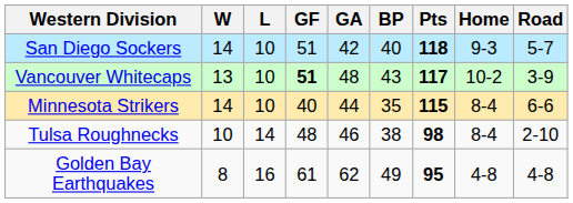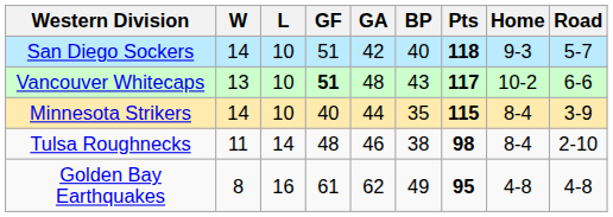 <table class="wikitable" width="470" style="font-size:95%; text-align:center">
 <tr>
 <th width="35%">Western Division</th>
 <th width="7.5%">W</th>
 <th width="7.5%">L</th>
 <th width="7.5%">GF</th>
 <th width="7.5%">GA</th>
 <th width="7.5%">BP</th>
 <th width="7.5%">Pts</th>
 <th width="7.5%">Home</th>
 <th width="7.5%">Road</th>
 </tr>
 <tr bgcolor=#BBEBFF>
 <td><a href='#'>San Diego Sockers</a></td>
 <td>14</td>
 <td>10</td>
 <td>51</td>
 <td>42</td>
 <td>40</td>
 <td><strong>118</strong></td>
 <td>9-3</td>
 <td>5-7</td>
 </tr>
 <tr bgcolor=#ccffcc>
 <td><a href='#'>Vancouver Whitecaps</a></td>
 <td>13</td>
 <td>10</td>
 <td><strong>51</strong></td>
 <td>48</td>
 <td>43</td>
 <td><strong>117</strong></td>
 <td>10-2</td>
-<td>3-9</td>
+<td>6-6</td>
 </tr>
 <tr bgcolor=#ffebad>
 <td><a href='#'>Minnesota Strikers</a></td>
 <td>14</td>
 <td>10</td>
 <td>40</td>
 <td>44</td>
 <td>35</td>
 <td><strong>115</strong></td>
 <td>8-4</td>
-<td>6-6</td>
+<td>3-9</td>
 </tr>
 <tr>
 <td><a href='#'>Tulsa Roughnecks</a></td>
-<td>10</td>
+<td>11</td>
 <td>14</td>
 <td>48</td>
 <td>46</td>
 <td>38</td>
 <td><strong>98</strong></td>
 <td>8-4</td>
 <td>2-10</td>
 </tr>
 <tr>
 <td><a href='#'>Golden Bay Earthquakes</a></td>
 <td>8</td>
 <td>16</td>
 <td>61</td>
 <td>62</td>
 <td>49</td>
 <td><strong>95</strong></td>
 <td>4-8</td>
 <td>4-8</td>
 </tr>
 </table>
